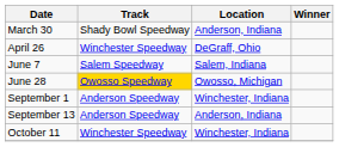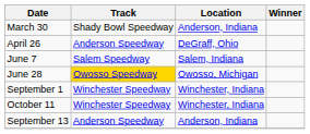 <table class="wikitable" style="font-size:85%;">
 <tr>
 <th>Date</th>
 <th>Track</th>
 <th>Location</th>
 <th>Winner</th>
 </tr>
 <tr>
 <td>March 30</td>
 <td>Shady Bowl Speedway</td>
 <td><a href='#'>Anderson, Indiana</a></td>
 <td></td>
 </tr>
 <tr>
 <td>April 26</td>
-<td><a href='#'>Winchester Speedway</a></td>
+<td><a href='#'>Anderson Speedway</a></td>
 <td><a href='#'>DeGraff, Ohio</a></td>
 <td></td>
 </tr>
 <tr>
 <td>June 7</td>
 <td><a href='#'>Salem Speedway</a></td>
 <td><a href='#'>Salem, Indiana</a></td>
 <td></td>
 </tr>
 <tr>
 <td>June 28</td>
 <td style="background: gold;"><a href='#'>Owosso Speedway</a></td>
 <td><a href='#'>Owosso, Michigan</a></td>
 <td></td>
 </tr>
 <tr>
 <td>September 1</td>
-<td><a href='#'>Anderson Speedway</a></td>
+<td><a href='#'>Winchester Speedway</a></td>
+<td><a href='#'>Winchester, Indiana</a></td>
+<td></td>
+</tr>
+<tr>
+<td>October 11</td>
+<td><a href='#'>Winchester Speedway</a></td>
 <td><a href='#'>Winchester, Indiana</a></td>
 <td></td>
 </tr>
 <tr>
 <td>September 13</td>
 <td><a href='#'>Anderson Speedway</a></td>
 <td><a href='#'>Anderson, Indiana</a></td>
 <td></td>
 </tr>
 <tr>
-<td>October 11</td>
-<td><a href='#'>Winchester Speedway</a></td>
-<td><a href='#'>Winchester, Indiana</a></td>
-<td></td>
-</tr>
-<tr>
 </tr>
 </table>
